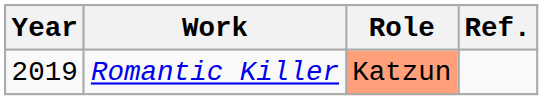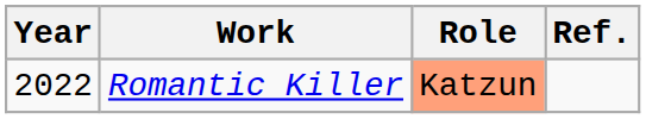 <table class="wikitable sortable plainrowheaders">
 <tr>
 <th scope="col">Year</th>
 <th scope="col">Work</th>
 <th scope="col">Role</th>
 <th scope="col" class="unsortable">Ref.</th>
 </tr>
 <tr>
-<td>2019</td>
+<td>2022</td>
 <td><em><a href='#'>Romantic Killer</a></em></td>
 <td style="background: lightsalmon;">Katzun</td>
 <td></td>
 </tr>
 </table>
